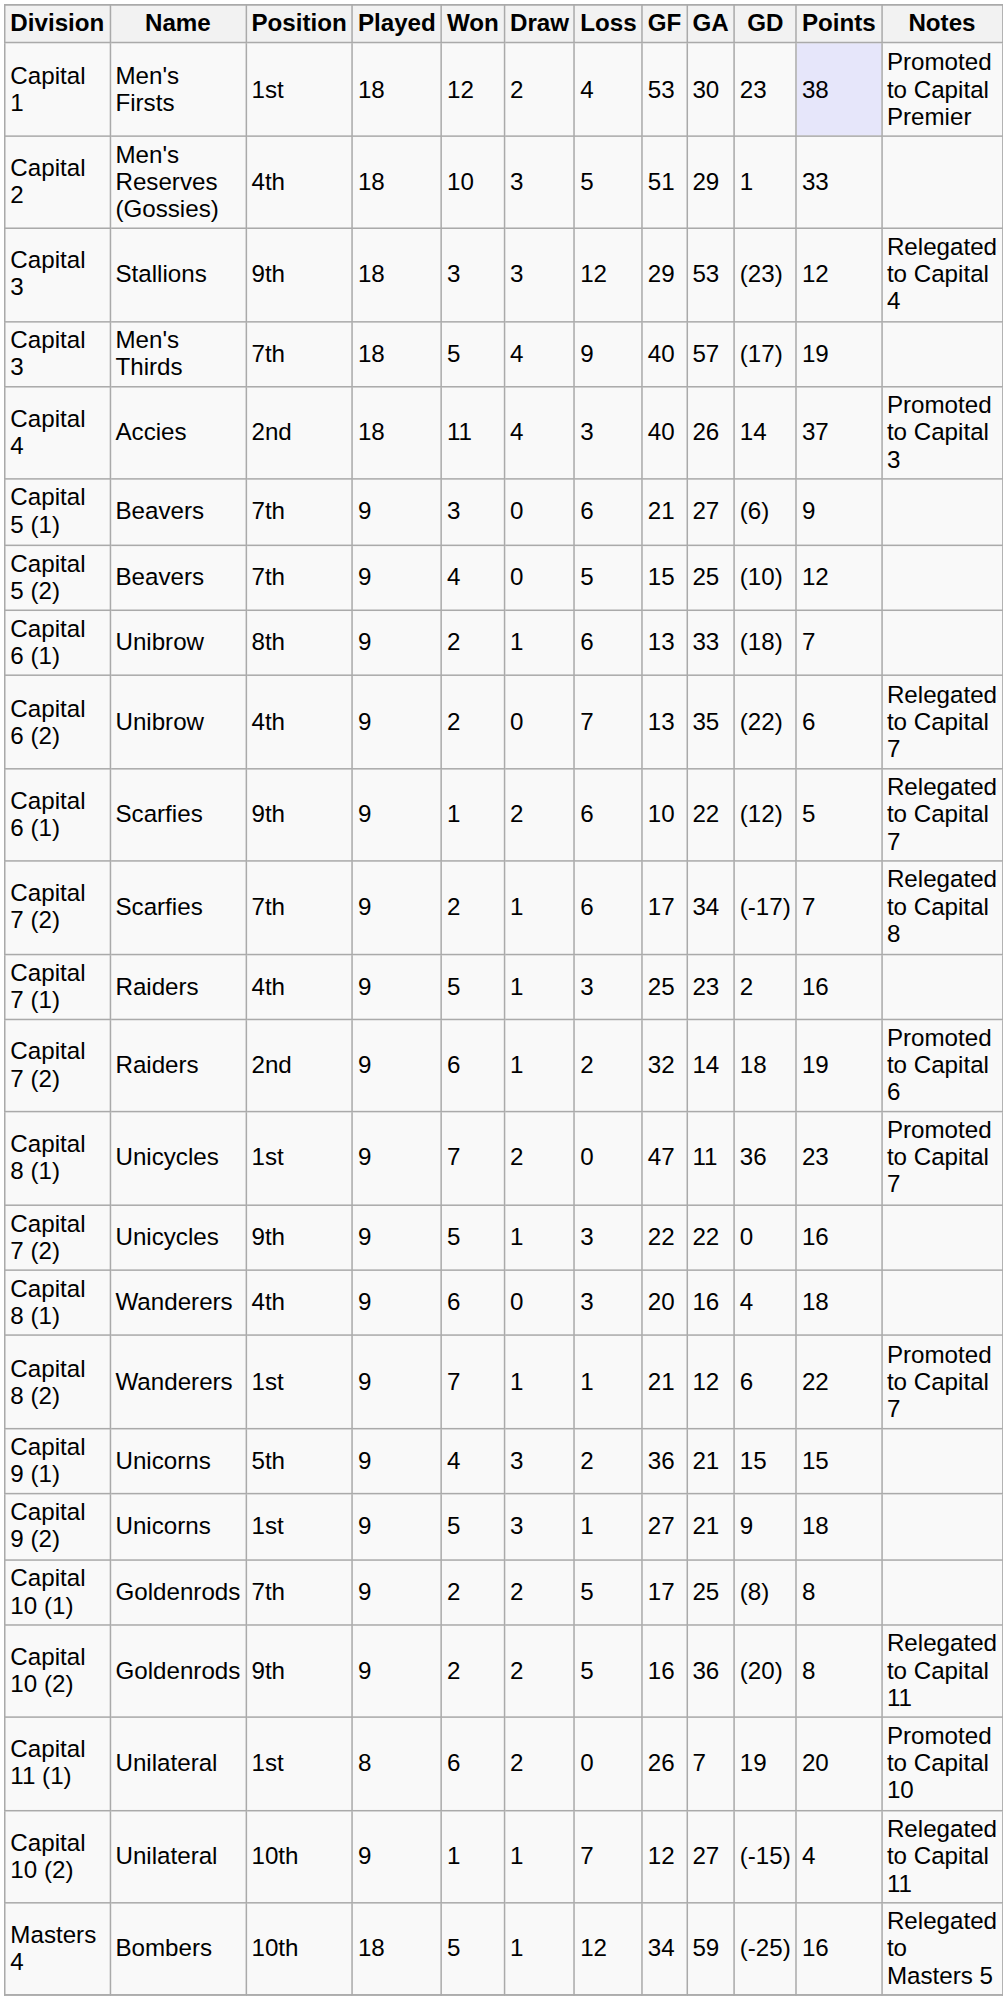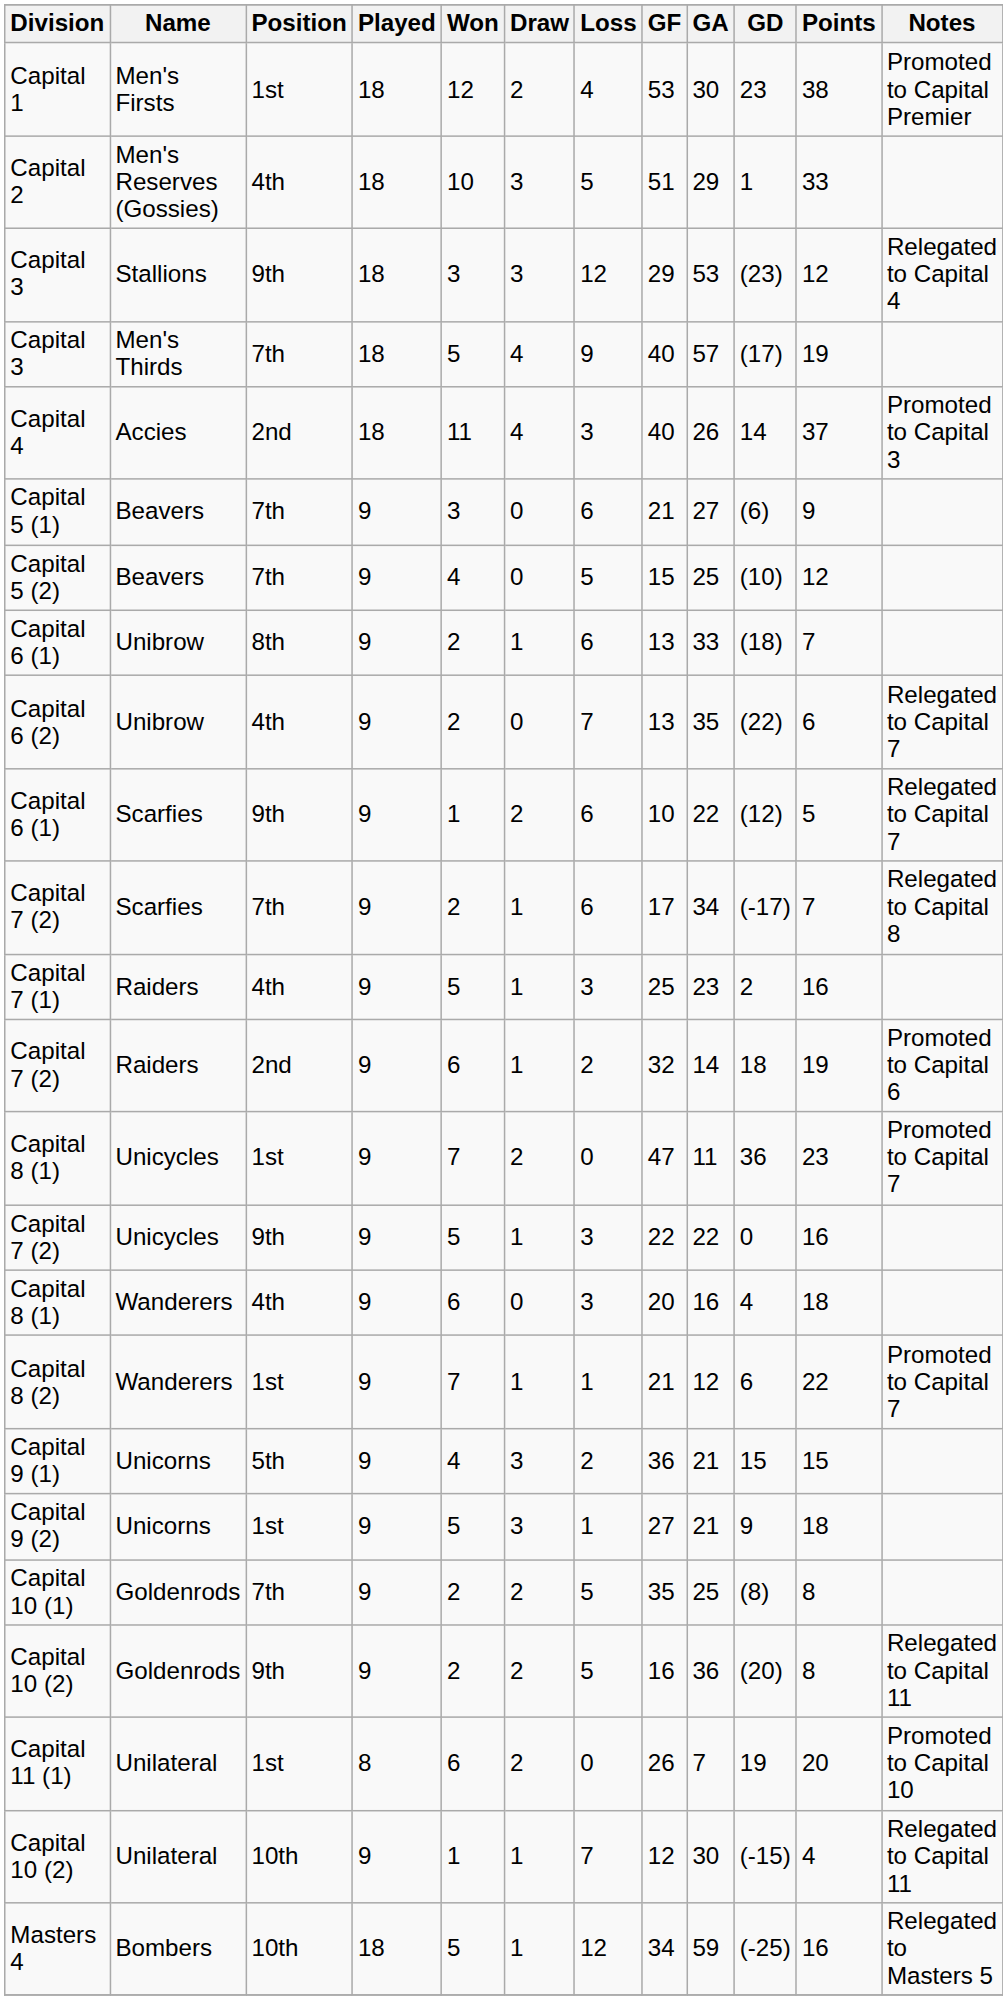 <table class="wikitable">
 <tr>
 </tr>
 <tr>
 <th>Division</th>
 <th>Name</th>
 <th>Position</th>
 <th>Played</th>
 <th>Won</th>
 <th>Draw</th>
 <th>Loss</th>
 <th>GF</th>
 <th>GA</th>
 <th>GD</th>
 <th>Points</th>
 <th>Notes</th>
 </tr>
 <tr>
 <td>Capital 1</td>
 <td>Men's Firsts</td>
 <td>1st</td>
 <td>18</td>
 <td>12</td>
 <td>2</td>
 <td>4</td>
 <td>53</td>
 <td>30</td>
 <td>23</td>
-<td style="background: lavender;">38</td>
+<td>38</td>
 <td>Promoted to Capital Premier</td>
 </tr>
 <tr>
 <td>Capital 2</td>
 <td>Men's Reserves (Gossies)</td>
 <td>4th</td>
 <td>18</td>
 <td>10</td>
 <td>3</td>
 <td>5</td>
 <td>51</td>
 <td>29</td>
 <td>1</td>
 <td>33</td>
 <td></td>
 </tr>
 <tr>
 <td>Capital 3</td>
 <td>Stallions</td>
 <td>9th</td>
 <td>18</td>
 <td>3</td>
 <td>3</td>
 <td>12</td>
 <td>29</td>
 <td>53</td>
 <td>(23)</td>
 <td>12</td>
 <td>Relegated to Capital 4</td>
 </tr>
 <tr>
 <td>Capital 3</td>
 <td>Men's Thirds</td>
 <td>7th</td>
 <td>18</td>
 <td>5</td>
 <td>4</td>
 <td>9</td>
 <td>40</td>
 <td>57</td>
 <td>(17)</td>
 <td>19</td>
 <td></td>
 </tr>
 <tr>
 <td>Capital 4</td>
 <td>Accies</td>
 <td>2nd</td>
 <td>18</td>
 <td>11</td>
 <td>4</td>
 <td>3</td>
 <td>40</td>
 <td>26</td>
 <td>14</td>
 <td>37</td>
 <td>Promoted to Capital 3</td>
 </tr>
 <tr>
 <td>Capital 5 (1)</td>
 <td>Beavers</td>
 <td>7th</td>
 <td>9</td>
 <td>3</td>
 <td>0</td>
 <td>6</td>
 <td>21</td>
 <td>27</td>
 <td>(6)</td>
 <td>9</td>
 <td></td>
 </tr>
 <tr>
 <td>Capital 5 (2)</td>
 <td>Beavers</td>
 <td>7th</td>
 <td>9</td>
 <td>4</td>
 <td>0</td>
 <td>5</td>
 <td>15</td>
 <td>25</td>
 <td>(10)</td>
 <td>12</td>
 <td></td>
 </tr>
 <tr>
 <td>Capital 6 (1)</td>
 <td>Unibrow</td>
 <td>8th</td>
 <td>9</td>
 <td>2</td>
 <td>1</td>
 <td>6</td>
 <td>13</td>
 <td>33</td>
 <td>(18)</td>
 <td>7</td>
 <td></td>
 </tr>
 <tr>
 <td>Capital 6 (2)</td>
 <td>Unibrow</td>
 <td>4th</td>
 <td>9</td>
 <td>2</td>
 <td>0</td>
 <td>7</td>
 <td>13</td>
 <td>35</td>
 <td>(22)</td>
 <td>6</td>
 <td>Relegated to Capital 7</td>
 </tr>
 <tr>
 <td>Capital 6 (1)</td>
 <td>Scarfies</td>
 <td>9th</td>
 <td>9</td>
 <td>1</td>
 <td>2</td>
 <td>6</td>
 <td>10</td>
 <td>22</td>
 <td>(12)</td>
 <td>5</td>
 <td>Relegated to Capital 7</td>
 </tr>
 <tr>
 <td>Capital 7 (2)</td>
 <td>Scarfies</td>
 <td>7th</td>
 <td>9</td>
 <td>2</td>
 <td>1</td>
 <td>6</td>
 <td>17</td>
 <td>34</td>
 <td>(-17)</td>
 <td>7</td>
 <td>Relegated to Capital 8</td>
 </tr>
 <tr>
 <td>Capital 7 (1)</td>
 <td>Raiders</td>
 <td>4th</td>
 <td>9</td>
 <td>5</td>
 <td>1</td>
 <td>3</td>
 <td>25</td>
 <td>23</td>
 <td>2</td>
 <td>16</td>
 <td></td>
 </tr>
 <tr>
 <td>Capital 7 (2)</td>
 <td>Raiders</td>
 <td>2nd</td>
 <td>9</td>
 <td>6</td>
 <td>1</td>
 <td>2</td>
 <td>32</td>
 <td>14</td>
 <td>18</td>
 <td>19</td>
 <td>Promoted to Capital 6</td>
 </tr>
 <tr>
 <td>Capital 8 (1)</td>
 <td>Unicycles</td>
 <td>1st</td>
 <td>9</td>
 <td>7</td>
 <td>2</td>
 <td>0</td>
 <td>47</td>
 <td>11</td>
 <td>36</td>
 <td>23</td>
 <td>Promoted to Capital 7</td>
 </tr>
 <tr>
 <td>Capital 7 (2)</td>
 <td>Unicycles</td>
 <td>9th</td>
 <td>9</td>
 <td>5</td>
 <td>1</td>
 <td>3</td>
 <td>22</td>
 <td>22</td>
 <td>0</td>
 <td>16</td>
 <td></td>
 </tr>
 <tr>
 <td>Capital 8 (1)</td>
 <td>Wanderers</td>
 <td>4th</td>
 <td>9</td>
 <td>6</td>
 <td>0</td>
 <td>3</td>
 <td>20</td>
 <td>16</td>
 <td>4</td>
 <td>18</td>
 <td></td>
 </tr>
 <tr>
 <td>Capital 8 (2)</td>
 <td>Wanderers</td>
 <td>1st</td>
 <td>9</td>
 <td>7</td>
 <td>1</td>
 <td>1</td>
 <td>21</td>
 <td>12</td>
 <td>6</td>
 <td>22</td>
 <td>Promoted to Capital 7</td>
 </tr>
 <tr>
 <td>Capital 9 (1)</td>
 <td>Unicorns</td>
 <td>5th</td>
 <td>9</td>
 <td>4</td>
 <td>3</td>
 <td>2</td>
 <td>36</td>
 <td>21</td>
 <td>15</td>
 <td>15</td>
 <td></td>
 </tr>
 <tr>
 <td>Capital 9 (2)</td>
 <td>Unicorns</td>
 <td>1st</td>
 <td>9</td>
 <td>5</td>
 <td>3</td>
 <td>1</td>
 <td>27</td>
 <td>21</td>
 <td>9</td>
 <td>18</td>
 <td></td>
 </tr>
 <tr>
 <td>Capital 10 (1)</td>
 <td>Goldenrods</td>
 <td>7th</td>
 <td>9</td>
 <td>2</td>
 <td>2</td>
 <td>5</td>
-<td>17</td>
+<td>35</td>
 <td>25</td>
 <td>(8)</td>
 <td>8</td>
 <td></td>
 </tr>
 <tr>
 <td>Capital 10 (2)</td>
 <td>Goldenrods</td>
 <td>9th</td>
 <td>9</td>
 <td>2</td>
 <td>2</td>
 <td>5</td>
 <td>16</td>
 <td>36</td>
 <td>(20)</td>
 <td>8</td>
 <td>Relegated to Capital 11</td>
 </tr>
 <tr>
 <td>Capital 11 (1)</td>
 <td>Unilateral</td>
 <td>1st</td>
 <td>8</td>
 <td>6</td>
 <td>2</td>
 <td>0</td>
 <td>26</td>
 <td>7</td>
 <td>19</td>
 <td>20</td>
 <td>Promoted to Capital 10</td>
 </tr>
 <tr>
 <td>Capital 10 (2)</td>
 <td>Unilateral</td>
 <td>10th</td>
 <td>9</td>
 <td>1</td>
 <td>1</td>
 <td>7</td>
 <td>12</td>
-<td>27</td>
+<td>30</td>
 <td>(-15)</td>
 <td>4</td>
 <td>Relegated to Capital 11</td>
 </tr>
 <tr>
 <td>Masters 4</td>
 <td>Bombers</td>
 <td>10th</td>
 <td>18</td>
 <td>5</td>
 <td>1</td>
 <td>12</td>
 <td>34</td>
 <td>59</td>
 <td>(-25)</td>
 <td>16</td>
 <td>Relegated to Masters 5</td>
 </tr>
 <tr>
 </tr>
 </table>
